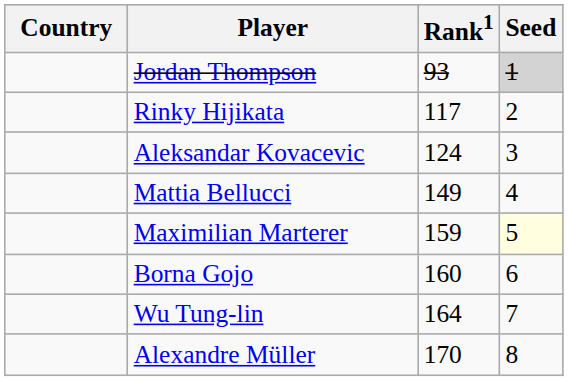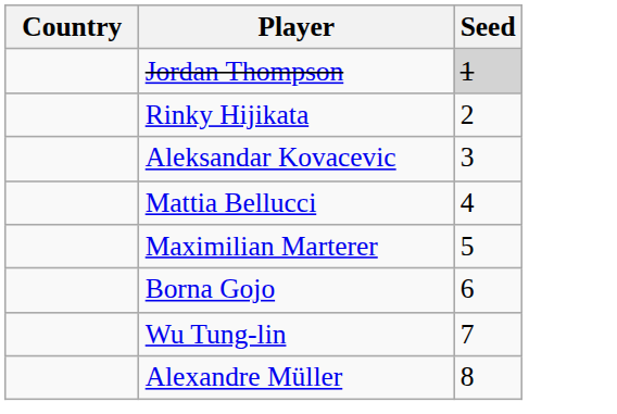 <table class="sortable wikitable">
 <tr>
 <th width="70">Country</th>
 <th width="175">Player</th>
-<th>Rank<sup>1</sup></th>
 <th>Seed</th>
 </tr>
 <tr>
 <td><s></s></td>
 <td><s><a href='#'>Jordan Thompson</a></s></td>
-<td><s>93</s></td>
 <td style="background: lightgrey;"><s>1</s></td>
 </tr>
 <tr>
 <td></td>
 <td><a href='#'>Rinky Hijikata</a></td>
-<td>117</td>
 <td>2</td>
 </tr>
 <tr>
 <td></td>
 <td><a href='#'>Aleksandar Kovacevic</a></td>
-<td>124</td>
 <td>3</td>
 </tr>
 <tr>
 <td></td>
 <td><a href='#'>Mattia Bellucci</a></td>
-<td>149</td>
 <td>4</td>
 </tr>
 <tr>
 <td></td>
 <td><a href='#'>Maximilian Marterer</a></td>
-<td>159</td>
-<td style="background: lightyellow;">5</td>
+<td>5</td>
 </tr>
 <tr>
 <td></td>
 <td><a href='#'>Borna Gojo</a></td>
-<td>160</td>
 <td>6</td>
 </tr>
 <tr>
 <td></td>
 <td><a href='#'>Wu Tung-lin</a></td>
-<td>164</td>
 <td>7</td>
 </tr>
 <tr>
 <td></td>
 <td><a href='#'>Alexandre Müller</a></td>
-<td>170</td>
 <td>8</td>
 </tr>
 </table>
